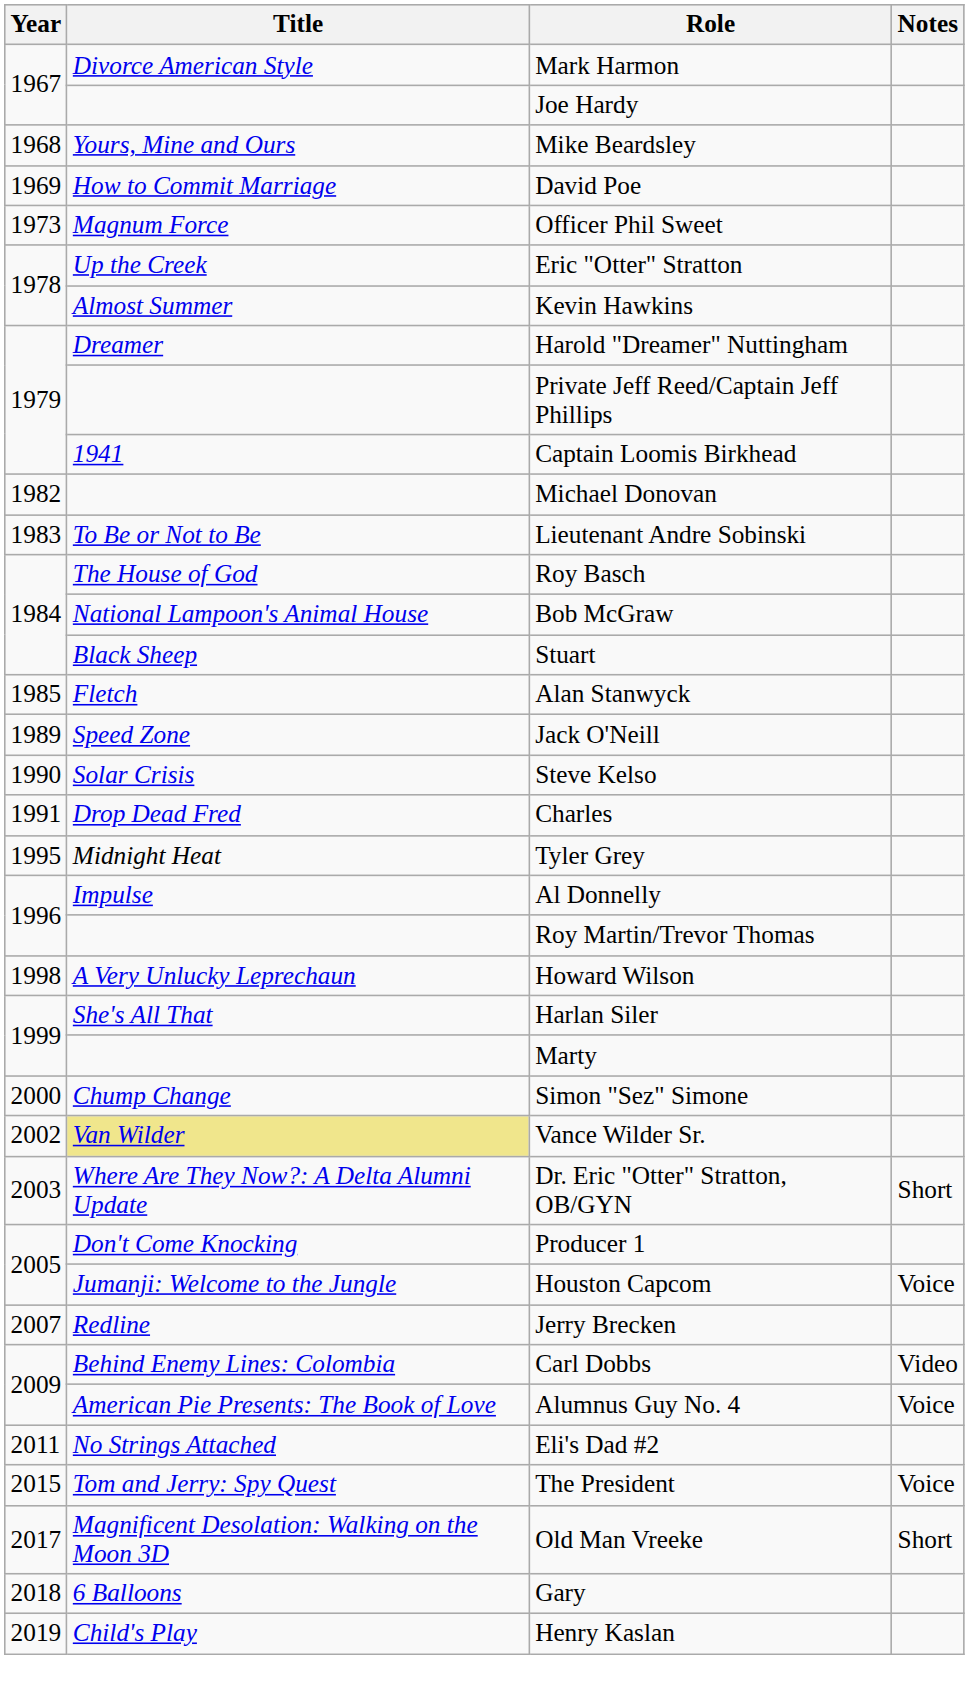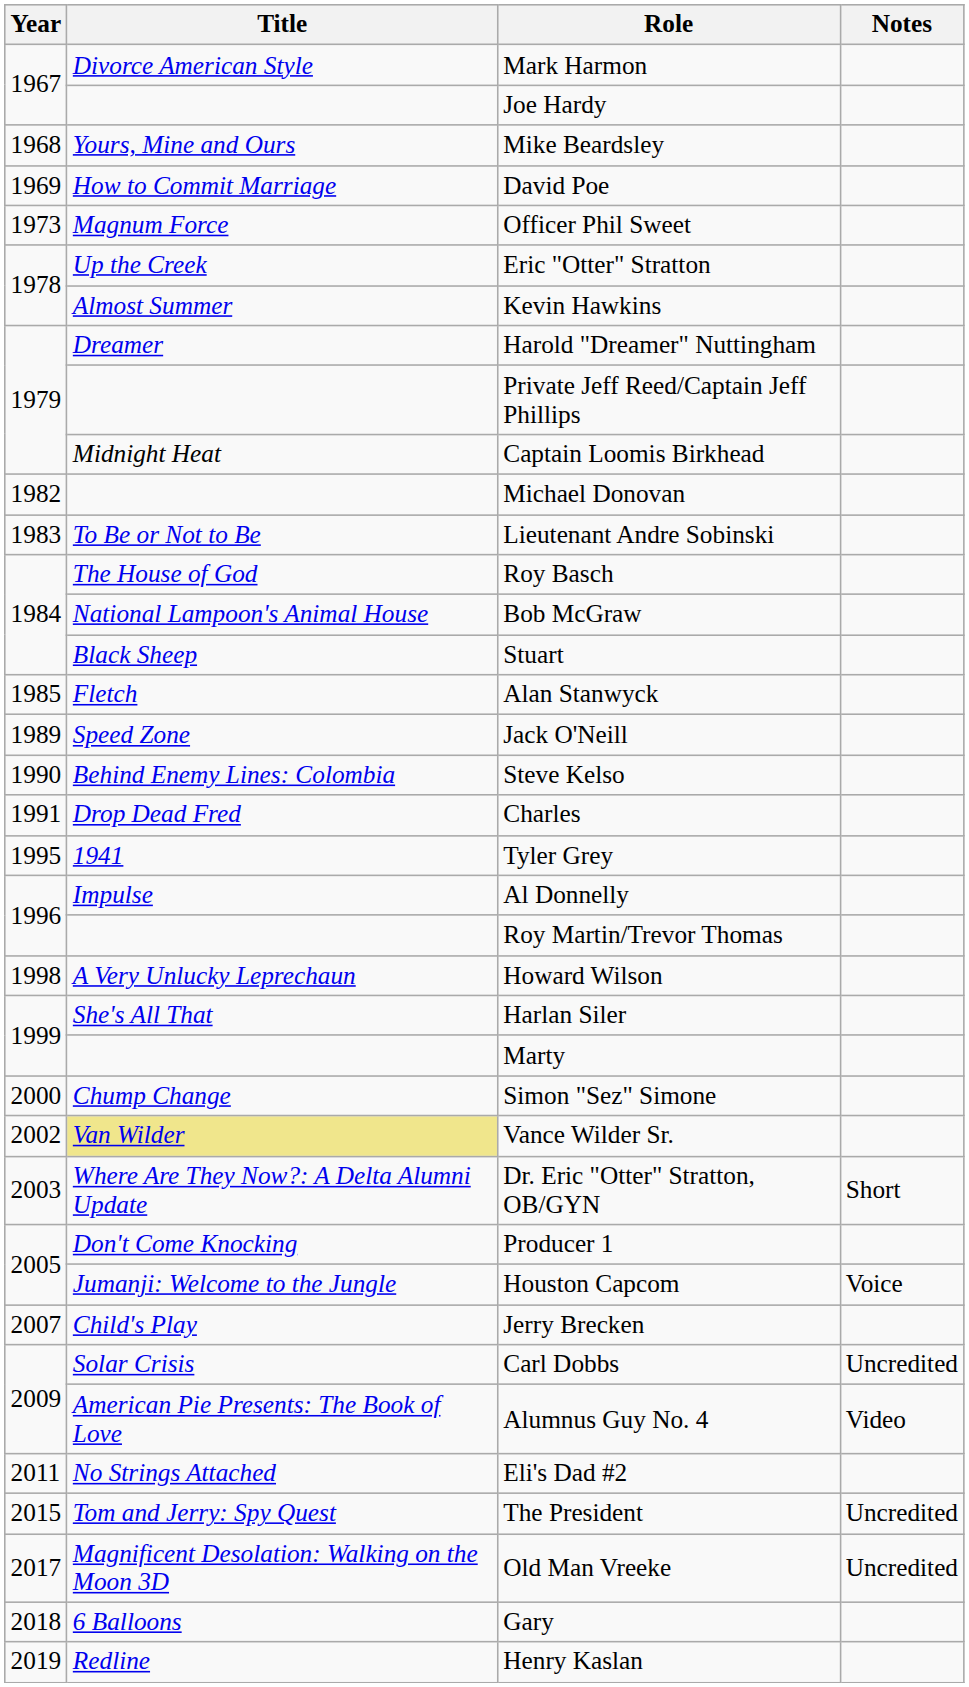 <table class="wikitable sortable">
 <tr>
 <th>Year</th>
 <th>Title</th>
 <th>Role</th>
 <th class="unsortable">Notes</th>
 </tr>
 <tr>
 <td rowspan="2">1967</td>
 <td><em><a href='#'>Divorce American Style</a></em></td>
 <td>Mark Harmon</td>
 <td></td>
 </tr>
 <tr>
 <td><em></em></td>
 <td>Joe Hardy</td>
 <td></td>
 </tr>
 <tr>
 <td>1968</td>
 <td><em><a href='#'>Yours, Mine and Ours</a></em></td>
 <td>Mike Beardsley</td>
 <td></td>
 </tr>
 <tr>
 <td>1969</td>
 <td><em><a href='#'>How to Commit Marriage</a></em></td>
 <td>David Poe</td>
 <td></td>
 </tr>
 <tr>
 <td>1973</td>
 <td><em><a href='#'>Magnum Force</a></em></td>
 <td>Officer Phil Sweet</td>
 <td></td>
 </tr>
 <tr>
 <td rowspan="2">1978</td>
 <td><em><a href='#'>Up the Creek</a></em></td>
 <td>Eric "Otter" Stratton</td>
 <td></td>
 </tr>
 <tr>
 <td><em><a href='#'>Almost Summer</a></em></td>
 <td>Kevin Hawkins</td>
 <td></td>
 </tr>
 <tr>
 <td rowspan="3">1979</td>
 <td><em><a href='#'>Dreamer</a></em></td>
 <td>Harold "Dreamer" Nuttingham</td>
 <td></td>
 </tr>
 <tr>
 <td><em></em></td>
 <td>Private Jeff Reed/Captain Jeff Phillips</td>
 <td></td>
 </tr>
 <tr>
-<td><em><a href='#'>1941</a></em></td>
+<td><em>Midnight Heat</em></td>
 <td>Captain Loomis Birkhead</td>
 <td></td>
 </tr>
 <tr>
 <td>1982</td>
 <td><em></em></td>
 <td>Michael Donovan</td>
 <td></td>
 </tr>
 <tr>
 <td>1983</td>
 <td><em><a href='#'>To Be or Not to Be</a></em></td>
 <td>Lieutenant Andre Sobinski</td>
 <td></td>
 </tr>
 <tr>
 <td rowspan="3">1984</td>
 <td><em><a href='#'>The House of God</a></em></td>
 <td>Roy Basch</td>
 <td></td>
 </tr>
 <tr>
 <td><em><a href='#'>National Lampoon's Animal House</a></em></td>
 <td>Bob McGraw</td>
 <td></td>
 </tr>
 <tr>
 <td><em><a href='#'>Black Sheep</a></em></td>
 <td>Stuart</td>
 <td></td>
 </tr>
 <tr>
 <td>1985</td>
 <td><em><a href='#'>Fletch</a></em></td>
 <td>Alan Stanwyck</td>
 <td></td>
 </tr>
 <tr>
 <td>1989</td>
 <td><em><a href='#'>Speed Zone</a></em></td>
 <td>Jack O'Neill</td>
 <td></td>
 </tr>
 <tr>
 <td>1990</td>
-<td><em><a href='#'>Solar Crisis</a></em></td>
+<td><em><a href='#'>Behind Enemy Lines: Colombia</a></em></td>
 <td>Steve Kelso</td>
 <td></td>
 </tr>
 <tr>
 <td>1991</td>
 <td><em><a href='#'>Drop Dead Fred</a></em></td>
 <td>Charles</td>
 <td></td>
 </tr>
 <tr>
 <td>1995</td>
-<td><em>Midnight Heat</em></td>
+<td><em><a href='#'>1941</a></em></td>
 <td>Tyler Grey</td>
 <td></td>
 </tr>
 <tr>
 <td rowspan="2">1996</td>
 <td><em><a href='#'>Impulse</a></em></td>
 <td>Al Donnelly</td>
 <td></td>
 </tr>
 <tr>
 <td><em></em></td>
 <td>Roy Martin/Trevor Thomas</td>
 <td></td>
 </tr>
 <tr>
 <td>1998</td>
 <td><em><a href='#'>A Very Unlucky Leprechaun</a></em></td>
 <td>Howard Wilson</td>
 <td></td>
 </tr>
 <tr>
 <td rowspan="2">1999</td>
 <td><em><a href='#'>She's All That</a></em></td>
 <td>Harlan Siler</td>
 <td></td>
 </tr>
 <tr>
 <td><em></em></td>
 <td>Marty</td>
 <td></td>
 </tr>
 <tr>
 <td>2000</td>
 <td><em><a href='#'>Chump Change</a></em></td>
 <td>Simon "Sez" Simone</td>
 <td></td>
 </tr>
 <tr>
 <td>2002</td>
 <td style="background: khaki;"><em><a href='#'>Van Wilder</a></em></td>
 <td>Vance Wilder Sr.</td>
 <td></td>
 </tr>
 <tr>
 <td>2003</td>
 <td><em><a href='#'>Where Are They Now?: A Delta Alumni Update</a></em></td>
 <td>Dr. Eric "Otter" Stratton, OB/GYN</td>
 <td>Short</td>
 </tr>
 <tr>
 <td rowspan="2">2005</td>
 <td><em><a href='#'>Don't Come Knocking</a></em></td>
 <td>Producer 1</td>
 <td></td>
 </tr>
 <tr>
 <td><em><a href='#'>Jumanji: Welcome to the Jungle</a></em></td>
 <td>Houston Capcom</td>
 <td>Voice</td>
 </tr>
 <tr>
 <td>2007</td>
-<td><em><a href='#'>Redline</a></em></td>
+<td><em><a href='#'>Child's Play</a></em></td>
 <td>Jerry Brecken</td>
 <td></td>
 </tr>
 <tr>
 <td rowspan="2">2009</td>
-<td><em><a href='#'>Behind Enemy Lines: Colombia</a></em></td>
+<td><em><a href='#'>Solar Crisis</a></em></td>
 <td>Carl Dobbs</td>
-<td>Video</td>
+<td>Uncredited</td>
 </tr>
 <tr>
 <td><em><a href='#'>American Pie Presents: The Book of Love</a></em></td>
 <td>Alumnus Guy No. 4</td>
-<td>Voice</td>
+<td>Video</td>
 </tr>
 <tr>
 <td>2011</td>
 <td><em><a href='#'>No Strings Attached</a></em></td>
 <td>Eli's Dad #2</td>
 <td></td>
 </tr>
 <tr>
 <td>2015</td>
 <td><em><a href='#'>Tom and Jerry: Spy Quest</a></em></td>
 <td>The President</td>
-<td>Voice</td>
+<td>Uncredited</td>
 </tr>
 <tr>
 <td>2017</td>
 <td><em><a href='#'>Magnificent Desolation: Walking on the Moon 3D</a></em></td>
 <td>Old Man Vreeke</td>
-<td>Short</td>
+<td>Uncredited</td>
 </tr>
 <tr>
 <td>2018</td>
 <td><em><a href='#'>6 Balloons</a></em></td>
 <td>Gary</td>
 <td></td>
 </tr>
 <tr>
 <td>2019</td>
-<td><em><a href='#'>Child's Play</a></em></td>
+<td><em><a href='#'>Redline</a></em></td>
 <td>Henry Kaslan</td>
 <td></td>
 </tr>
 </table>
